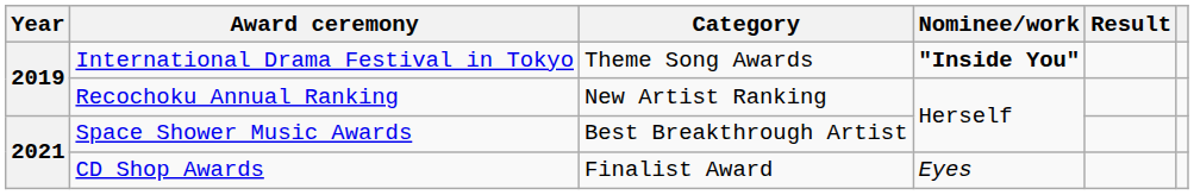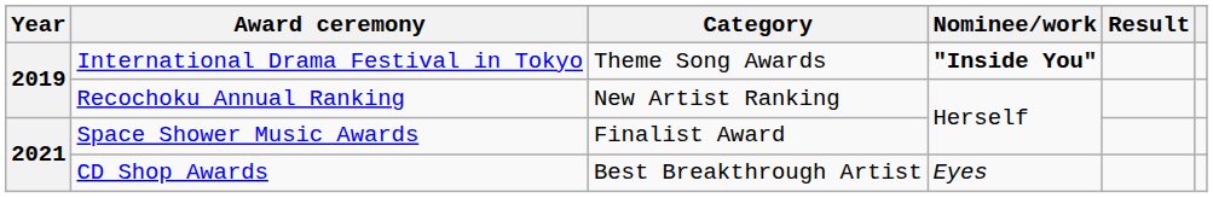 <table class="wikitable sortable plainrowheaders">
 <tr style="background:#ccc; text-align:center;">
 <th scope="col">Year</th>
 <th scope="col">Award ceremony</th>
 <th scope="col">Category</th>
 <th scope="col">Nominee/work</th>
 <th scope="col">Result</th>
 <th scope="col" class="unsortable"></th>
 </tr>
 <tr>
 <th scope="row" rowspan="2">2019</th>
 <td><a href='#'>International Drama Festival in Tokyo</a></td>
 <td>Theme Song Awards</td>
 <td><strong>"Inside You"</strong></td>
 <td></td>
 <td style="text-align:center;"></td>
 </tr>
 <tr>
 <td><a href='#'>Recochoku Annual Ranking</a></td>
 <td>New Artist Ranking</td>
 <td rowspan="2">Herself</td>
 <td></td>
 <td></td>
 </tr>
 <tr>
 <th scope="row" rowspan="2">2021</th>
 <td><a href='#'>Space Shower Music Awards</a></td>
-<td>Best Breakthrough Artist</td>
+<td>Finalist Award</td>
 <td></td>
 <td style="text-align:center;"></td>
 </tr>
 <tr>
 <td><a href='#'>CD Shop Awards</a></td>
-<td>Finalist Award</td>
+<td>Best Breakthrough Artist</td>
 <td><em>Eyes</em></td>
 <td></td>
 <td></td>
 </tr>
 </table>
